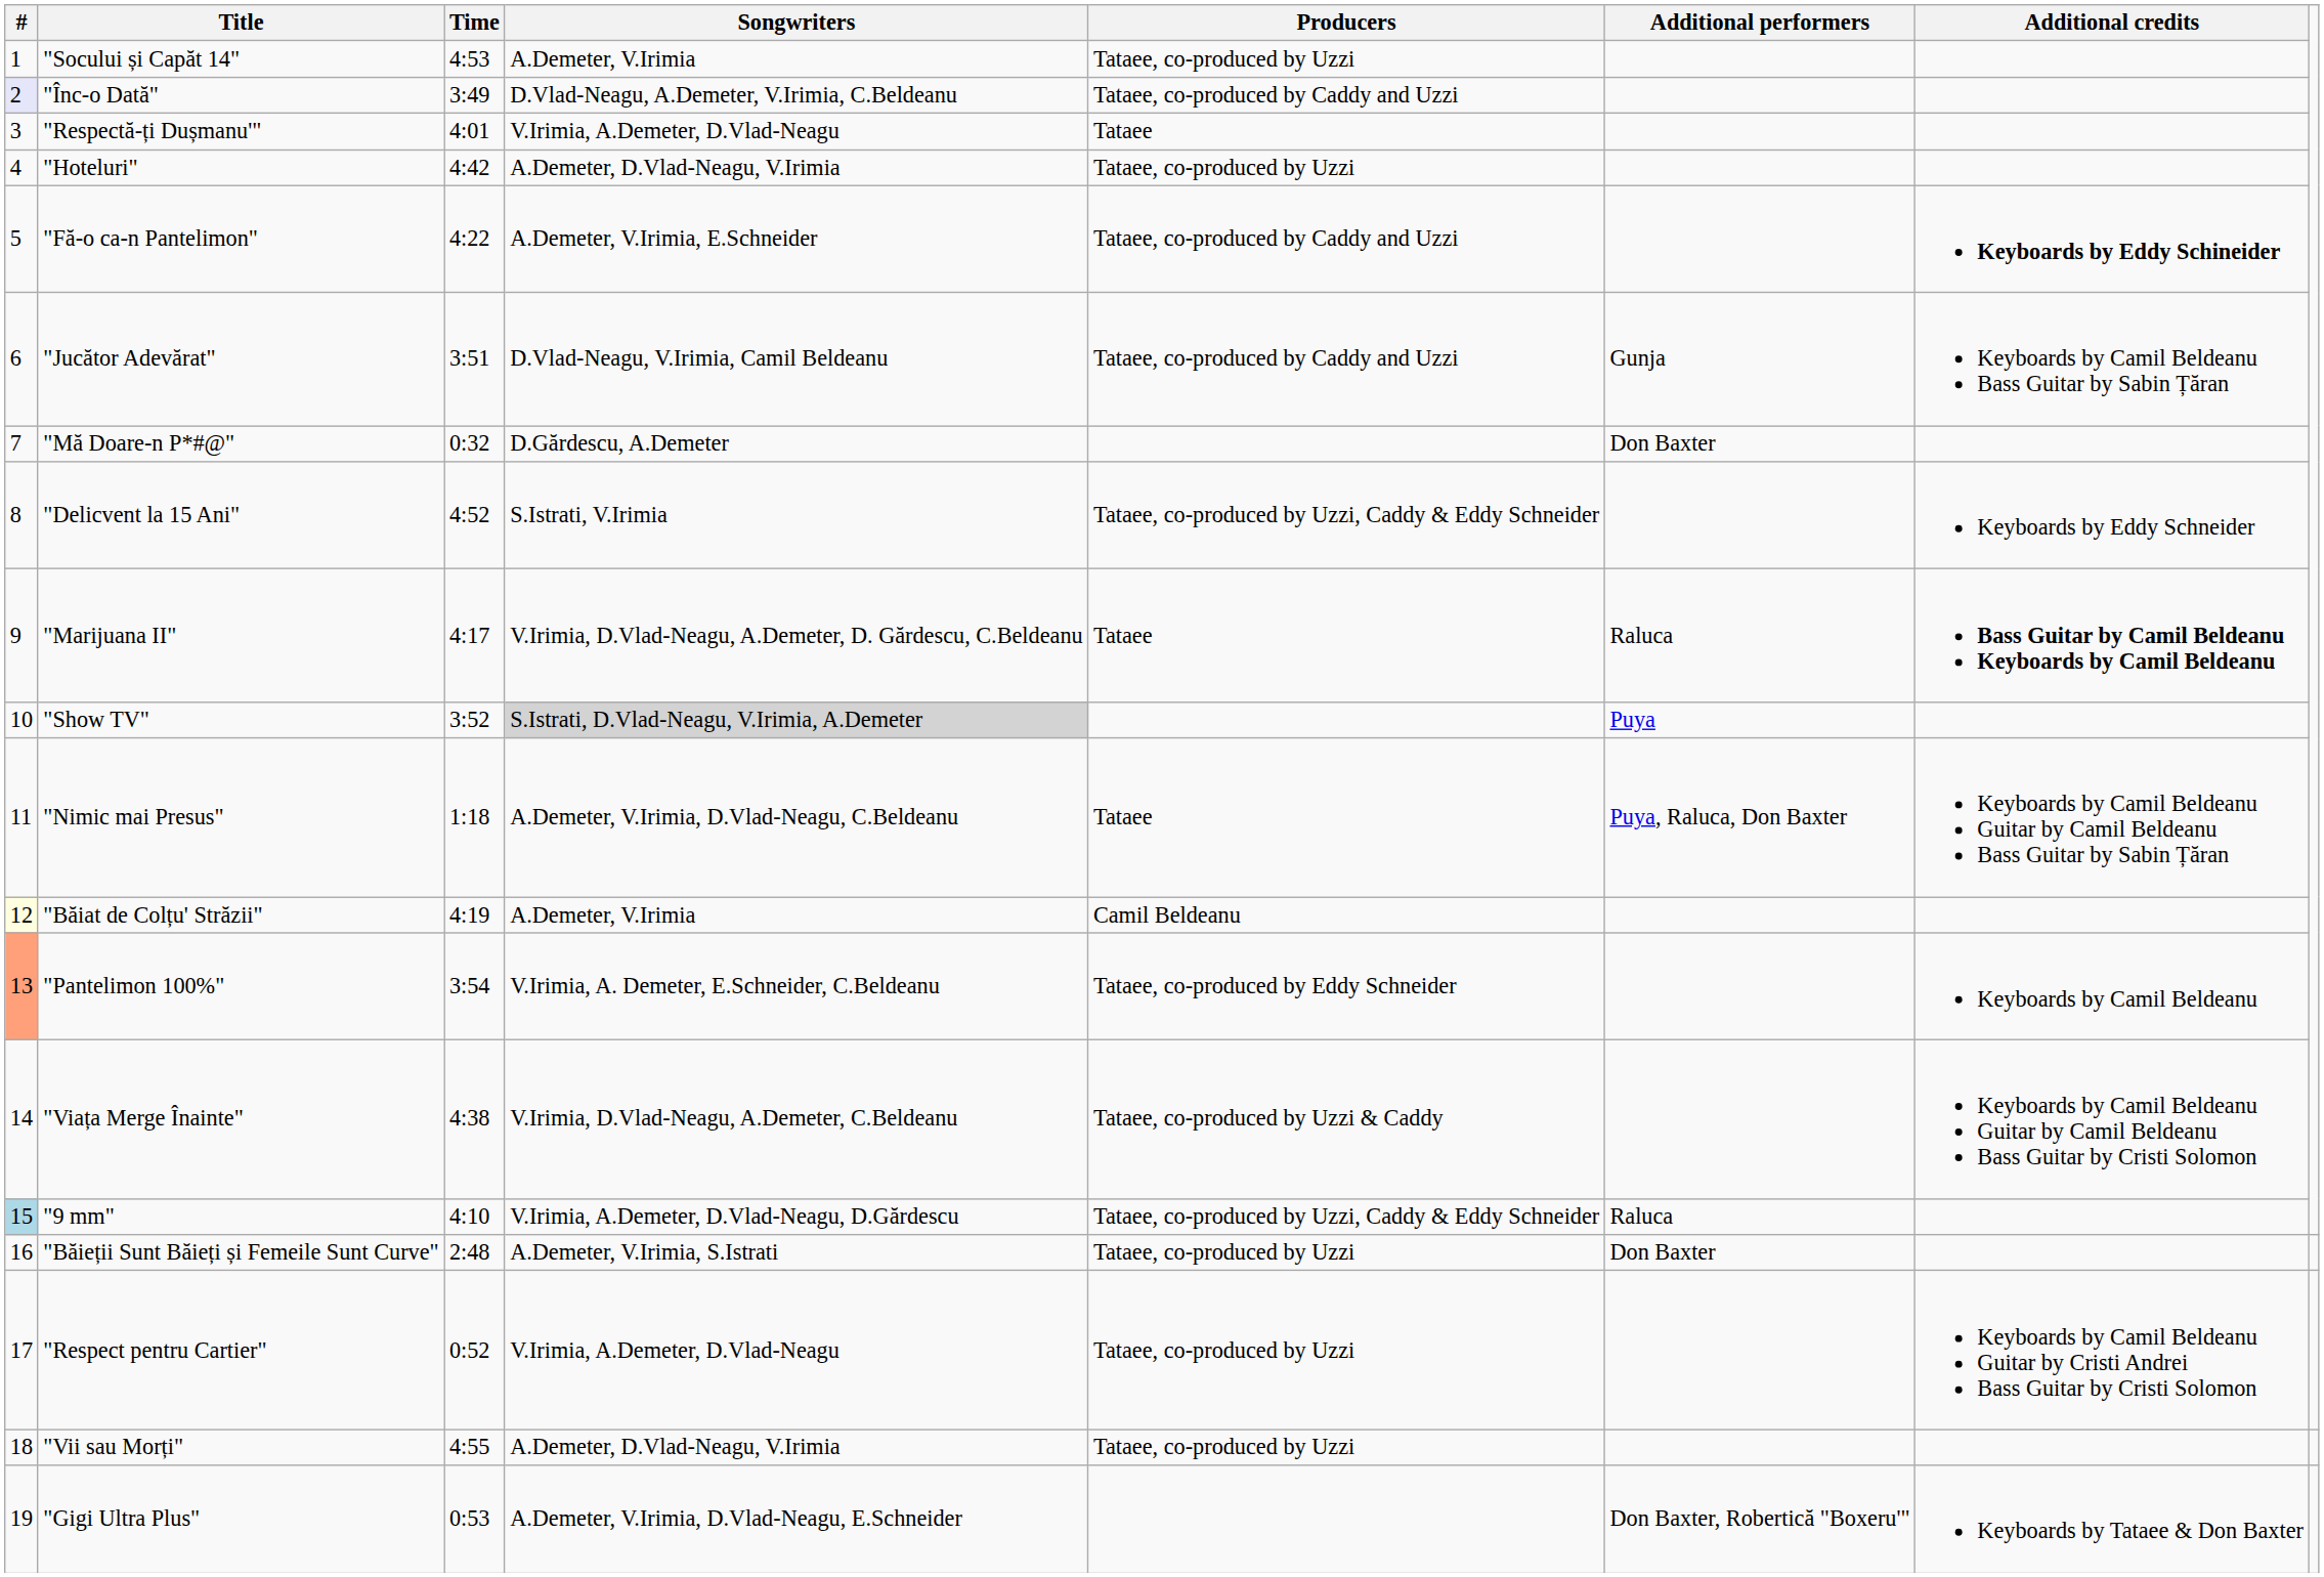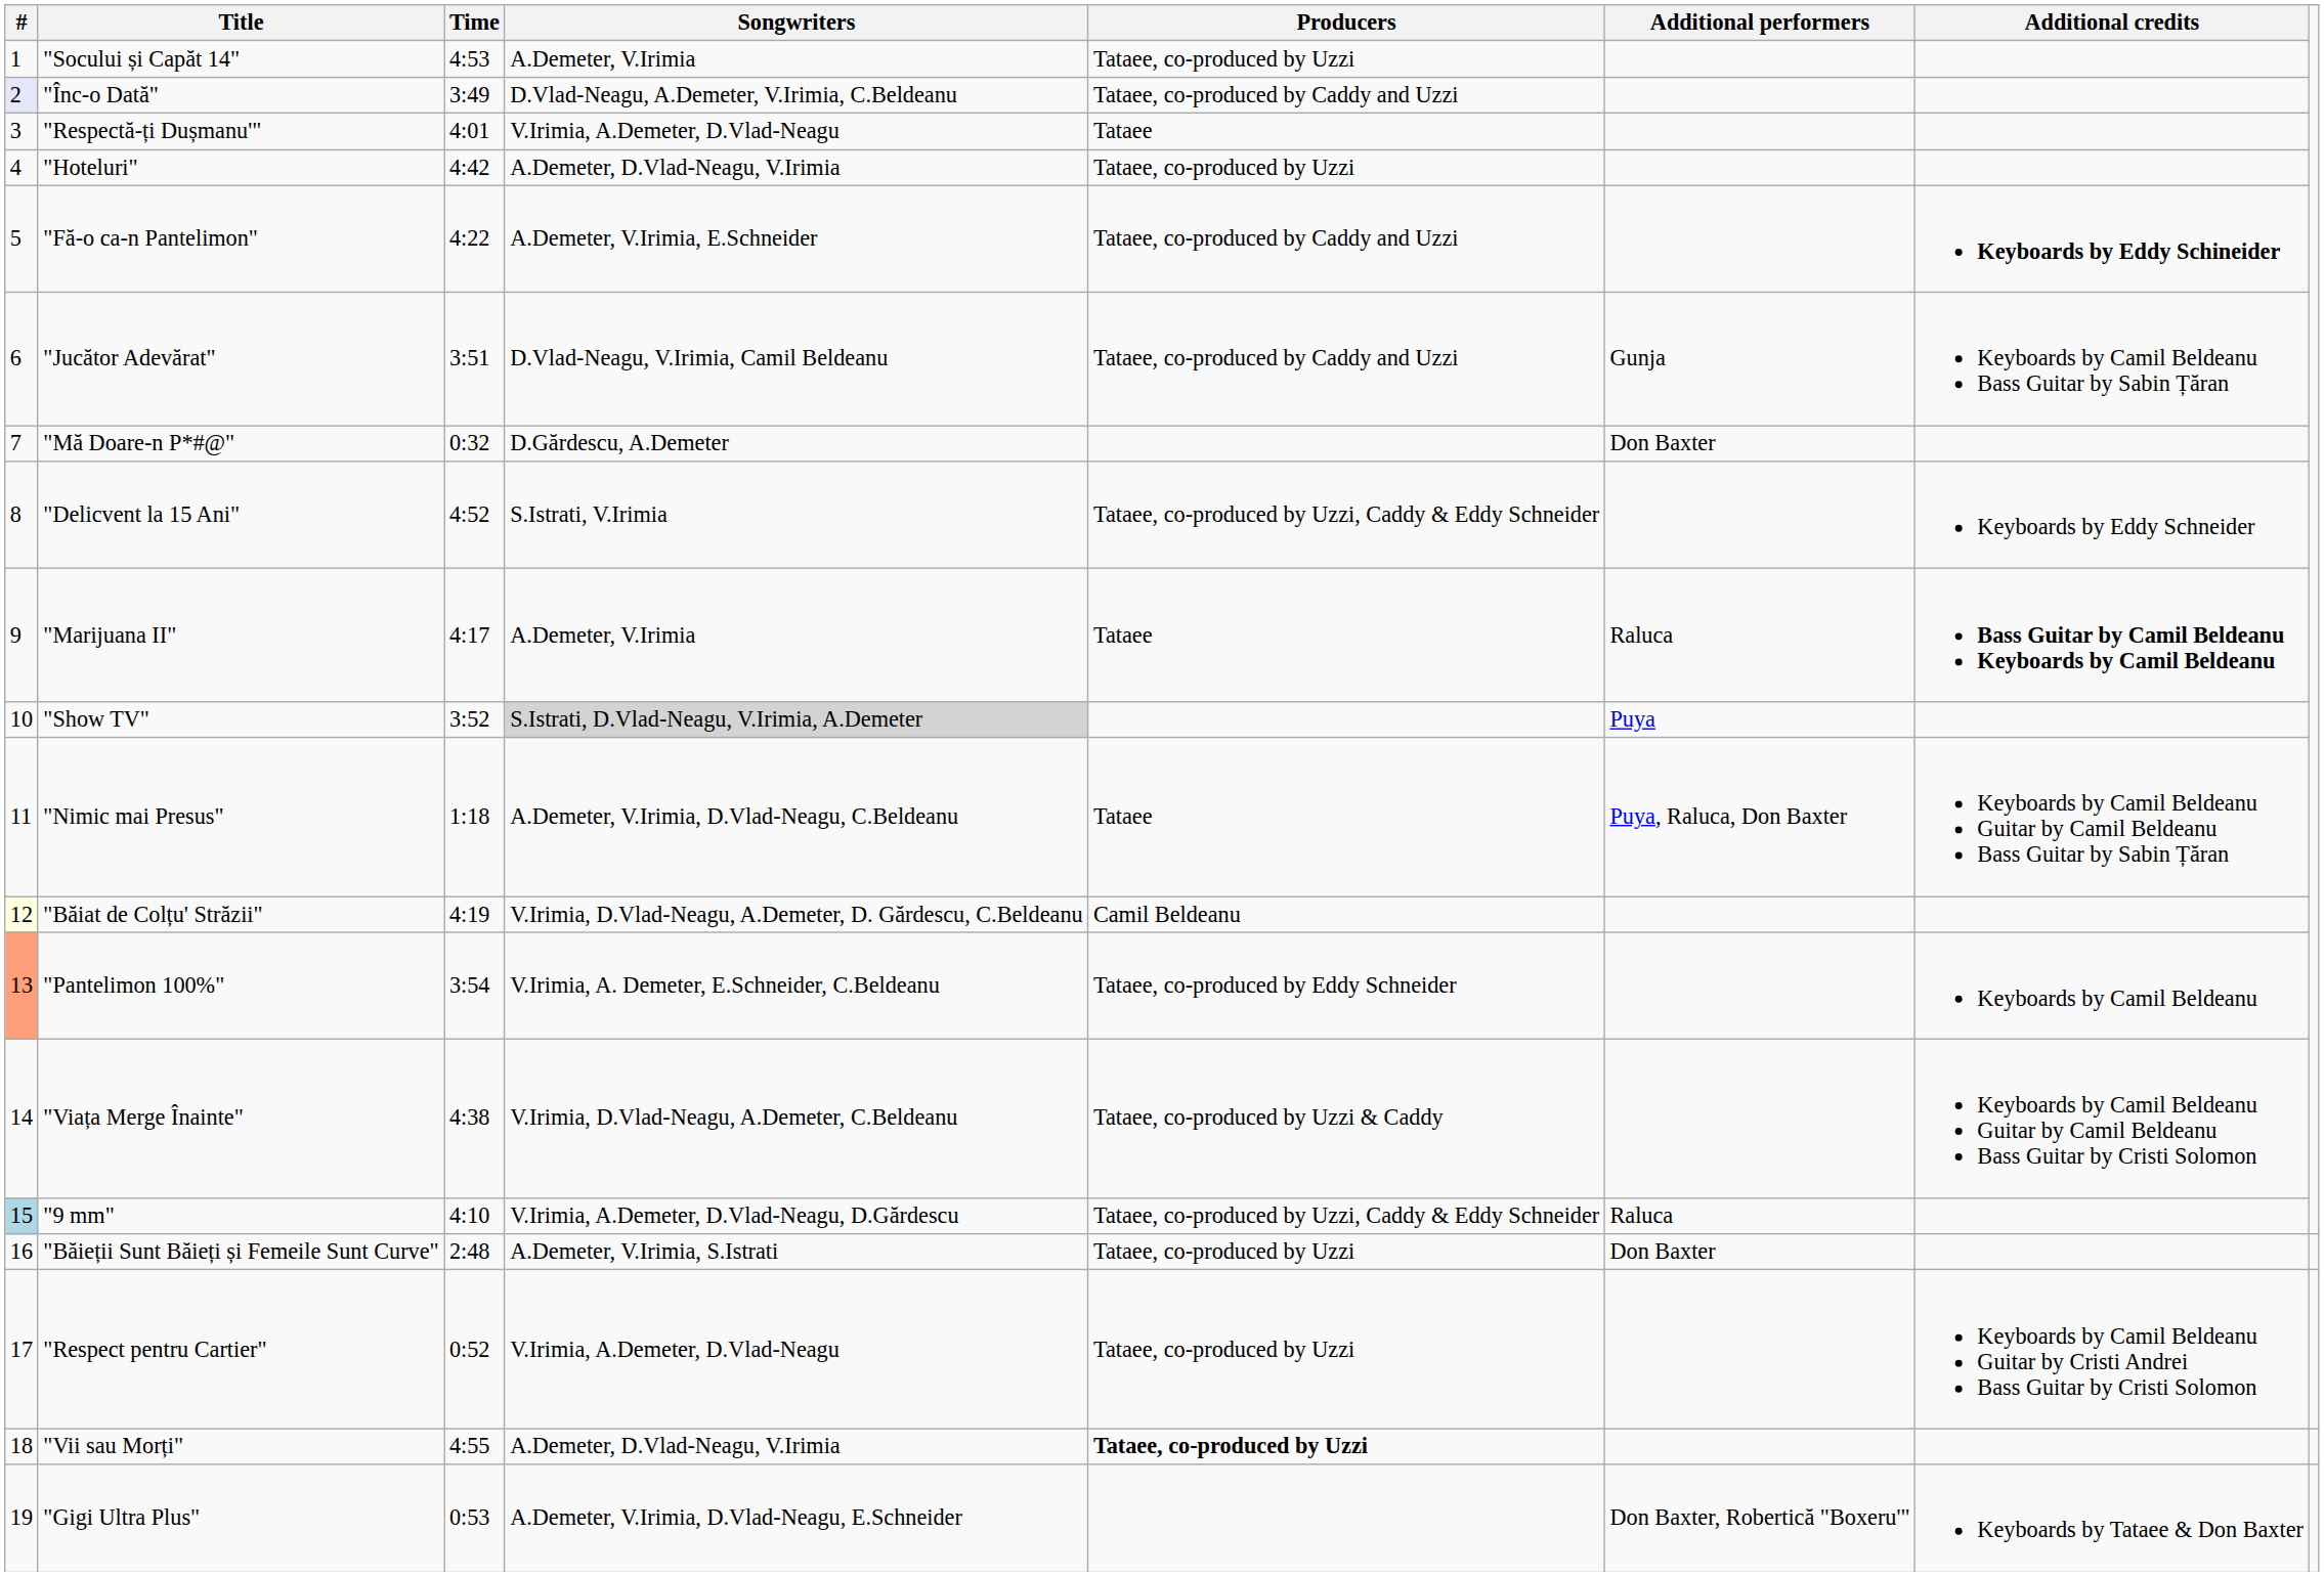 <table class="wikitable" border="1">
 <tr>
 <th align="center">#</th>
 <th align="center">Title</th>
 <th align="center">Time</th>
 <th align="center">Songwriters</th>
 <th align="center">Producers</th>
 <th align="center">Additional performers</th>
 <th align="center">Additional credits</th>
 </tr>
 <tr>
 <td>1</td>
 <td>"Socului și Capăt 14"</td>
 <td>4:53</td>
 <td>A.Demeter, V.Irimia</td>
 <td>Tataee, co-produced by Uzzi</td>
 <td></td>
 <td></td>
 </tr>
 <tr>
 <td style="background: lavender;">2</td>
 <td>"Înc-o Dată"</td>
 <td>3:49</td>
 <td>D.Vlad-Neagu, A.Demeter, V.Irimia, C.Beldeanu</td>
 <td>Tataee, co-produced by Caddy and Uzzi</td>
 <td></td>
 <td></td>
 </tr>
 <tr>
 <td>3</td>
 <td>"Respectă-ți Dușmanu'"</td>
 <td>4:01</td>
 <td>V.Irimia, A.Demeter, D.Vlad-Neagu</td>
 <td>Tataee</td>
 <td></td>
 <td></td>
 </tr>
 <tr>
 <td>4</td>
 <td>"Hoteluri"</td>
 <td>4:42</td>
 <td>A.Demeter, D.Vlad-Neagu, V.Irimia</td>
 <td>Tataee, co-produced by Uzzi</td>
 <td></td>
 <td></td>
 </tr>
 <tr>
 <td>5</td>
 <td>"Fă-o ca-n Pantelimon"</td>
 <td>4:22</td>
 <td>A.Demeter, V.Irimia, E.Schneider</td>
 <td>Tataee, co-produced by Caddy and Uzzi</td>
 <td></td>
 <td><strong><br><ul><li>Keyboards by Eddy Schineider</li></ul></strong></td>
 </tr>
 <tr>
 <td>6</td>
 <td>"Jucător Adevărat"</td>
 <td>3:51</td>
 <td>D.Vlad-Neagu, V.Irimia, Camil Beldeanu</td>
 <td>Tataee, co-produced by Caddy and Uzzi</td>
 <td>Gunja</td>
 <td><br><ul><li>Keyboards by Camil Beldeanu</li><li>Bass Guitar by Sabin Țăran</li></ul></td>
 </tr>
 <tr>
 <td>7</td>
 <td>"Mă Doare-n P*#@"</td>
 <td>0:32</td>
 <td>D.Gărdescu, A.Demeter</td>
 <td></td>
 <td>Don Baxter</td>
 <td></td>
 </tr>
 <tr>
 <td>8</td>
 <td>"Delicvent la 15 Ani"</td>
 <td>4:52</td>
 <td>S.Istrati, V.Irimia</td>
 <td>Tataee, co-produced by Uzzi, Caddy & Eddy Schneider</td>
 <td></td>
 <td><br><ul><li>Keyboards by Eddy Schneider</li></ul></td>
 </tr>
 <tr>
 <td>9</td>
 <td>"Marijuana II"</td>
 <td>4:17</td>
-<td>V.Irimia, D.Vlad-Neagu, A.Demeter,  D. Gărdescu, C.Beldeanu</td>
+<td>A.Demeter, V.Irimia</td>
 <td>Tataee</td>
 <td>Raluca</td>
 <td><strong><br><ul><li>Bass Guitar by Camil Beldeanu</li><li>Keyboards by Camil Beldeanu</li></ul></strong></td>
 </tr>
 <tr>
 <td>10</td>
 <td>"Show TV"</td>
 <td>3:52</td>
 <td style="background: lightgrey;">S.Istrati, D.Vlad-Neagu, V.Irimia, A.Demeter</td>
 <td></td>
 <td><a href='#'>Puya</a></td>
 <td></td>
 </tr>
 <tr>
 <td>11</td>
 <td>"Nimic mai Presus"</td>
 <td>1:18</td>
 <td>A.Demeter, V.Irimia, D.Vlad-Neagu, C.Beldeanu</td>
 <td>Tataee</td>
 <td><a href='#'>Puya</a>, Raluca, Don Baxter</td>
 <td><br><ul><li>Keyboards by Camil Beldeanu</li><li>Guitar by Camil Beldeanu</li><li>Bass Guitar by Sabin Țăran</li></ul></td>
 </tr>
 <tr>
 <td style="background: lightyellow;">12</td>
 <td>"Băiat de Colțu' Străzii"</td>
 <td>4:19</td>
-<td>A.Demeter, V.Irimia</td>
+<td>V.Irimia, D.Vlad-Neagu, A.Demeter,  D. Gărdescu, C.Beldeanu</td>
 <td>Camil Beldeanu</td>
 <td></td>
 <td></td>
 </tr>
 <tr>
 <td style="background: lightsalmon;">13</td>
 <td>"Pantelimon 100%"</td>
 <td>3:54</td>
 <td>V.Irimia, A. Demeter, E.Schneider, C.Beldeanu</td>
 <td>Tataee, co-produced by Eddy Schneider</td>
 <td></td>
 <td><br><ul><li>Keyboards by Camil Beldeanu</li></ul></td>
 </tr>
 <tr>
 <td>14</td>
 <td>"Viața Merge Înainte"</td>
 <td>4:38</td>
 <td>V.Irimia, D.Vlad-Neagu, A.Demeter, C.Beldeanu</td>
 <td>Tataee, co-produced by Uzzi & Caddy</td>
 <td></td>
 <td><br><ul><li>Keyboards by Camil Beldeanu</li><li>Guitar by Camil Beldeanu</li><li>Bass Guitar by Cristi Solomon</li></ul></td>
 </tr>
 <tr>
 <td style="background: lightblue;">15</td>
 <td>"9 mm"</td>
 <td>4:10</td>
 <td>V.Irimia, A.Demeter, D.Vlad-Neagu, D.Gărdescu</td>
 <td>Tataee, co-produced by Uzzi, Caddy & Eddy Schneider</td>
 <td>Raluca</td>
 <td></td>
 </tr>
 <tr>
 <td>16</td>
 <td>"Băieții Sunt Băieți și Femeile Sunt Curve"</td>
 <td>2:48</td>
 <td>A.Demeter, V.Irimia, S.Istrati</td>
 <td>Tataee, co-produced by Uzzi</td>
 <td>Don Baxter</td>
 <td></td>
 <td></td>
 </tr>
 <tr>
 <td>17</td>
 <td>"Respect pentru Cartier"</td>
 <td>0:52</td>
 <td>V.Irimia, A.Demeter, D.Vlad-Neagu</td>
 <td>Tataee, co-produced by Uzzi</td>
 <td></td>
 <td><br><ul><li>Keyboards by Camil Beldeanu</li><li>Guitar by Cristi Andrei</li><li>Bass Guitar by Cristi Solomon</li></ul></td>
 </tr>
 <tr>
 <td>18</td>
 <td>"Vii sau Morți"</td>
 <td>4:55</td>
 <td>A.Demeter, D.Vlad-Neagu, V.Irimia</td>
-<td>Tataee, co-produced by Uzzi</td>
+<td><strong>Tataee, co-produced by Uzzi</strong></td>
 <td></td>
 <td></td>
 <td></td>
 </tr>
 <tr>
 <td>19</td>
 <td>"Gigi Ultra Plus"</td>
 <td>0:53</td>
 <td>A.Demeter, V.Irimia, D.Vlad-Neagu, E.Schneider</td>
 <td></td>
 <td>Don Baxter, Robertică "Boxeru'"</td>
 <td><br><ul><li>Keyboards by Tataee & Don Baxter</li></ul></td>
 </tr>
 </table>
